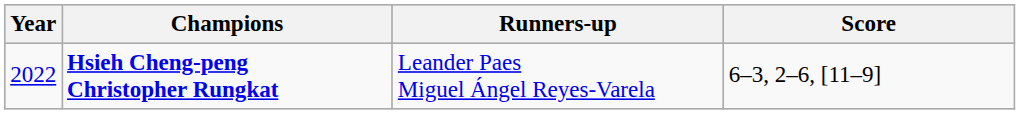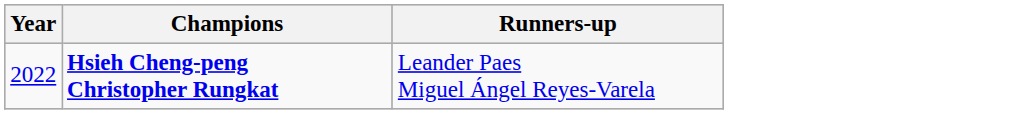 <table class="wikitable" style="font-size:90%">
 <tr>
 <th>Year</th>
 <th width="200">Champions</th>
 <th width="200">Runners-up</th>
-<th width="175">Score</th>
 </tr>
 <tr>
 <td><a href='#'>2022</a></td>
 <td> <strong><a href='#'>Hsieh Cheng-peng</a></strong><br> <strong><a href='#'>Christopher Rungkat</a></strong></td>
 <td> <a href='#'>Leander Paes</a><br> <a href='#'>Miguel Ángel Reyes-Varela</a></td>
-<td>6–3, 2–6, [11–9]</td>
 </tr>
 </table>
